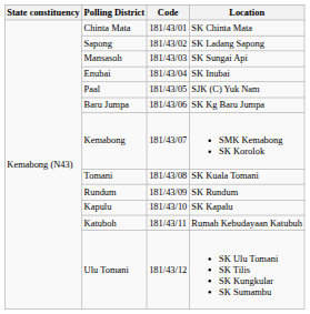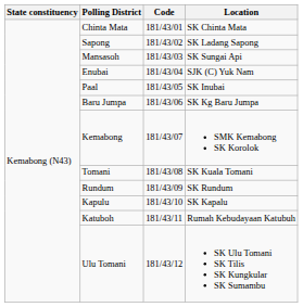 <table class="wikitable sortable mw-collapsible" style="white-space:nowrap;font-size:85%">
 <tr>
 <th>State constituency</th>
 <th>Polling District</th>
 <th>Code</th>
 <th>Location</th>
 </tr>
 <tr>
 <td rowspan="12">Kemabong (N43)</td>
 <td>Chinta Mata</td>
 <td>181/43/01</td>
 <td>SK Chinta Mata</td>
 </tr>
 <tr>
 <td>Sapong</td>
 <td>181/43/02</td>
 <td>SK Ladang Sapong</td>
 </tr>
 <tr>
 <td>Mansasoh</td>
 <td>181/43/03</td>
 <td>SK Sungai Api</td>
 </tr>
 <tr>
 <td>Enubai</td>
 <td>181/43/04</td>
-<td>SK Inubai</td>
+<td>SJK (C) Yuk Nam</td>
 </tr>
 <tr>
 <td>Paal</td>
 <td>181/43/05</td>
-<td>SJK (C) Yuk Nam</td>
+<td>SK Inubai</td>
 </tr>
 <tr>
 <td>Baru Jumpa</td>
 <td>181/43/06</td>
 <td>SK Kg Baru Jumpa</td>
 </tr>
 <tr>
 <td>Kemabong</td>
 <td>181/43/07</td>
 <td><br><ul><li>SMK Kemabong</li><li>SK Korolok</li></ul></td>
 </tr>
 <tr>
 <td>Tomani</td>
 <td>181/43/08</td>
 <td>SK Kuala Tomani</td>
 </tr>
 <tr>
 <td>Rundum</td>
 <td>181/43/09</td>
 <td>SK Rundum</td>
 </tr>
 <tr>
 <td>Kapulu</td>
 <td>181/43/10</td>
 <td>SK Kapalu</td>
 </tr>
 <tr>
 <td>Katuboh</td>
 <td>181/43/11</td>
 <td>Rumah Kebudayaan Katubuh</td>
 </tr>
 <tr>
 <td>Ulu Tomani</td>
 <td>181/43/12</td>
 <td><br><ul><li>SK Ulu Tomani</li><li>SK Tilis</li><li>SK Kungkular</li><li>SK Sumambu</li></ul></td>
 </tr>
 </table>
